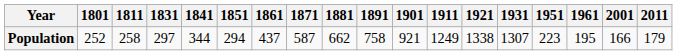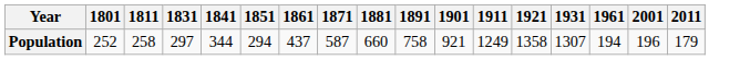 <table class="wikitable" style="text-align: center;">
 <tr>
 <th>Year</th>
 <th>1801</th>
 <th>1811</th>
 <th>1831</th>
 <th>1841</th>
 <th>1851</th>
 <th>1861</th>
 <th>1871</th>
 <th>1881</th>
 <th>1891</th>
 <th>1901</th>
 <th>1911</th>
 <th>1921</th>
 <th>1931</th>
-<th>1951</th>
 <th>1961</th>
 <th>2001</th>
 <th>2011</th>
 </tr>
 <tr>
 <th>Population</th>
 <td>252</td>
 <td>258</td>
 <td>297</td>
 <td>344</td>
 <td>294</td>
 <td>437</td>
 <td>587</td>
-<td>662</td>
+<td>660</td>
 <td>758</td>
 <td>921</td>
 <td>1249</td>
-<td>1338</td>
+<td>1358</td>
 <td>1307</td>
-<td>223</td>
-<td>195</td>
-<td>166</td>
+<td>194</td>
+<td>196</td>
 <td>179</td>
 </tr>
 </table>
